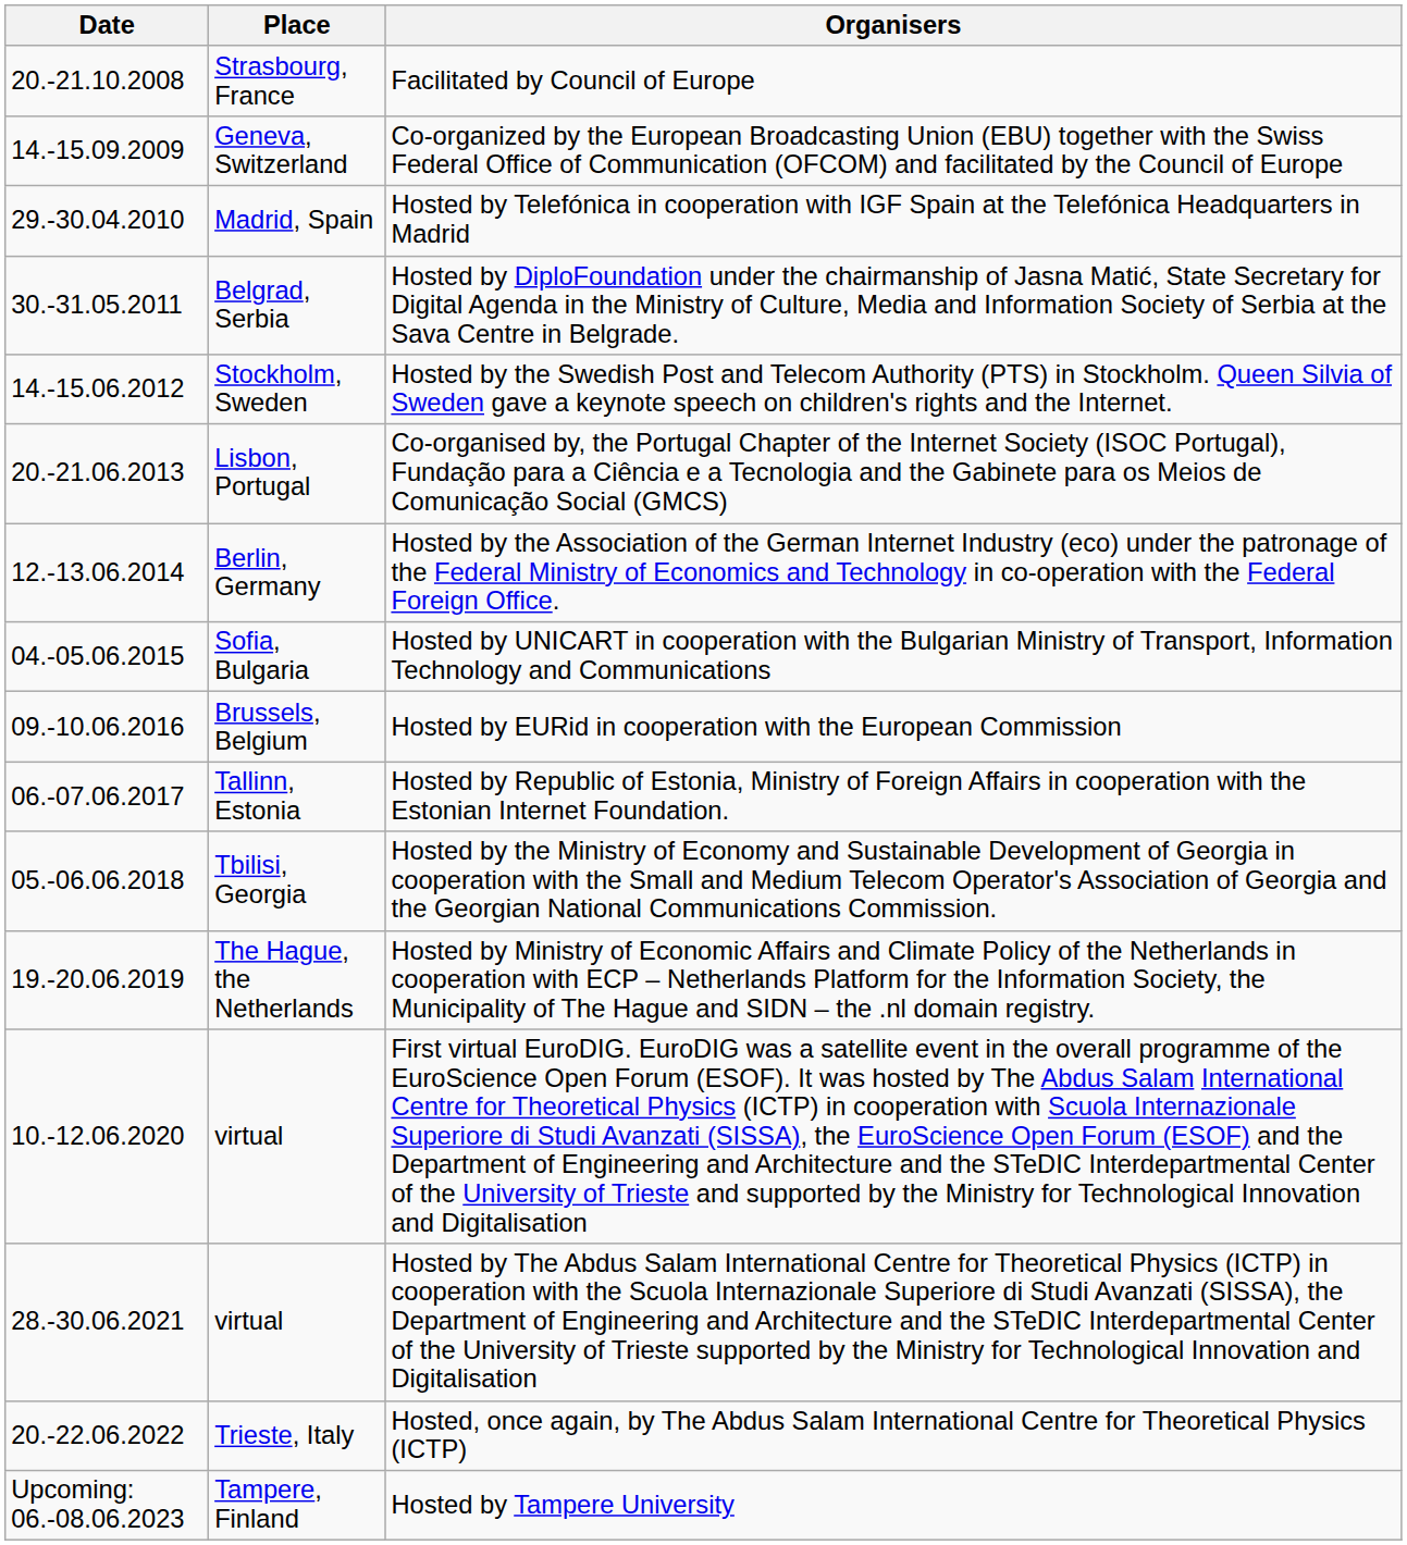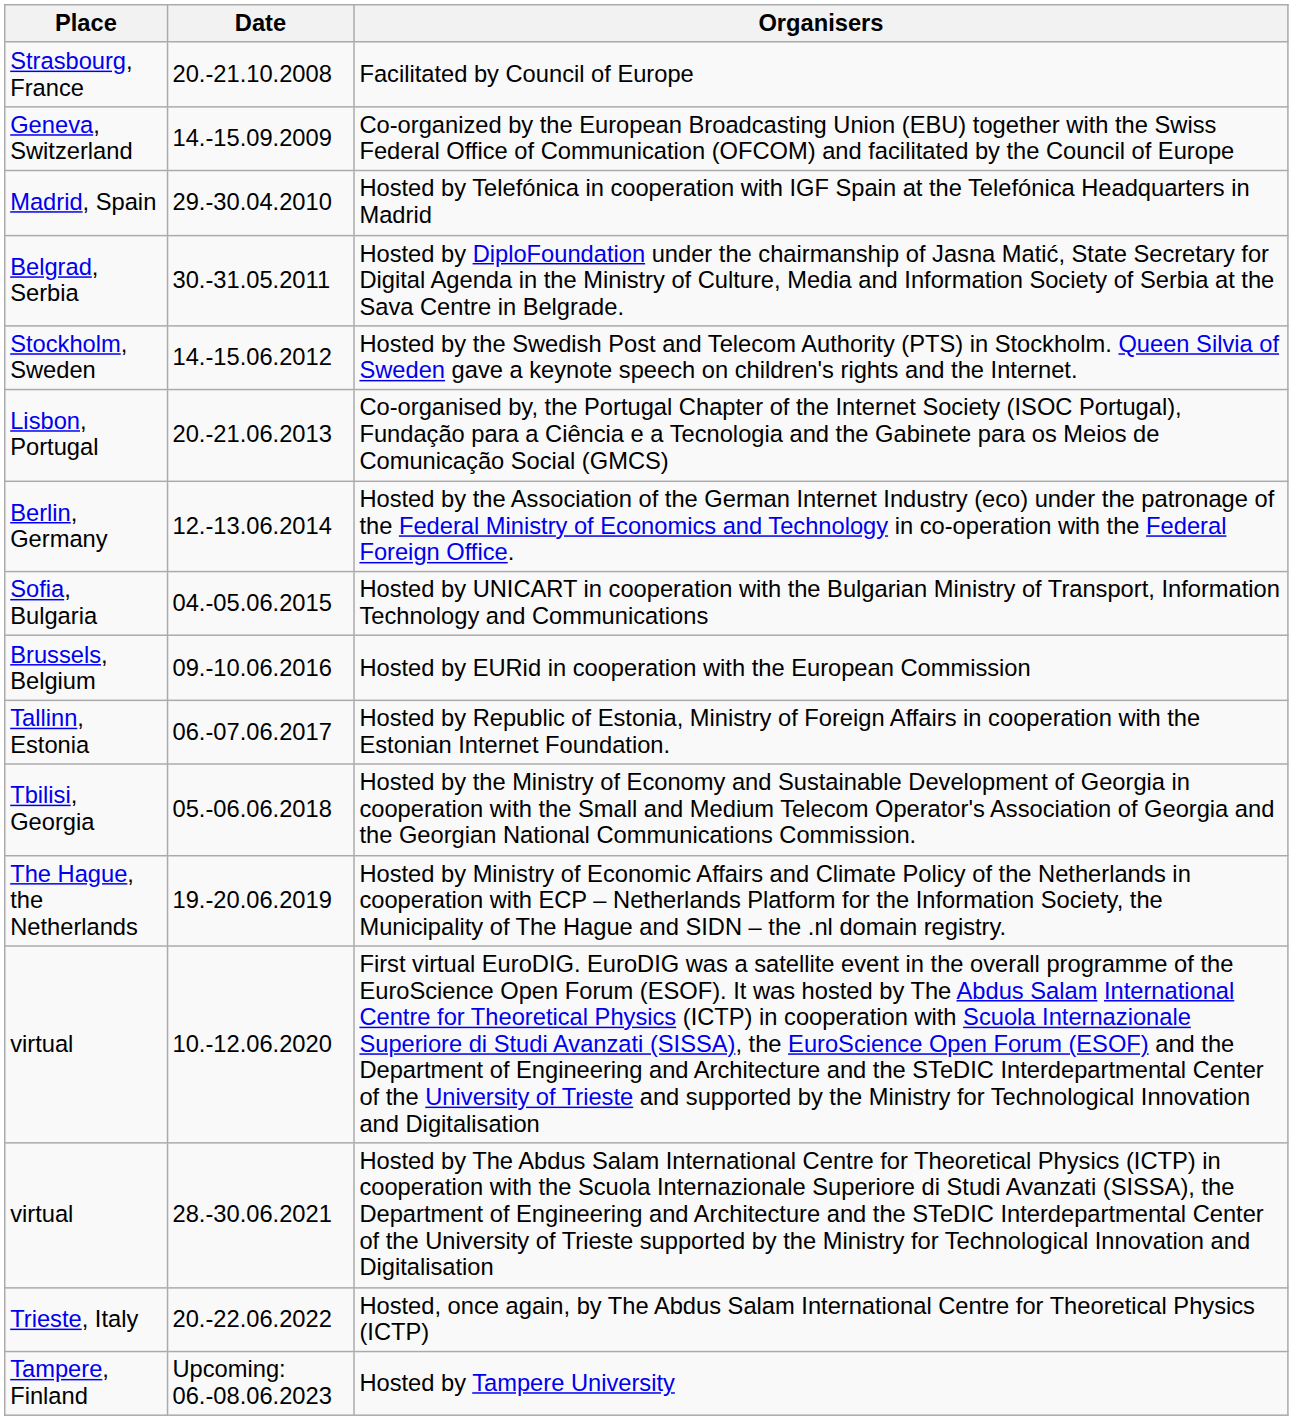 <table class="wikitable">
 <tr>
+<th>Place</th>
 <th>Date</th>
-<th>Place</th>
 <th>Organisers</th>
 </tr>
 <tr>
+<td><a href='#'>Strasbourg</a>, France</td>
 <td>20.-21.10.2008</td>
-<td><a href='#'>Strasbourg</a>, France</td>
 <td>Facilitated by Council of Europe</td>
 </tr>
 <tr>
+<td><a href='#'>Geneva</a>, Switzerland</td>
 <td>14.-15.09.2009</td>
-<td><a href='#'>Geneva</a>, Switzerland</td>
 <td>Co-organized by the European Broadcasting Union (EBU) together with the Swiss Federal Office of Communication (OFCOM) and facilitated by the Council of Europe</td>
 </tr>
 <tr>
+<td><a href='#'>Madrid</a>, Spain</td>
 <td>29.-30.04.2010</td>
-<td><a href='#'>Madrid</a>, Spain</td>
 <td>Hosted by Telefónica in cooperation with IGF Spain at the Telefónica Headquarters in Madrid</td>
 </tr>
 <tr>
+<td><a href='#'>Belgrad</a>, Serbia</td>
 <td>30.-31.05.2011</td>
-<td><a href='#'>Belgrad</a>, Serbia</td>
 <td>Hosted by <a href='#'>DiploFoundation</a> under the chairmanship of Jasna Matić, State Secretary for Digital Agenda in the Ministry of Culture, Media and Information Society of Serbia at the Sava Centre in Belgrade.</td>
 </tr>
 <tr>
+<td><a href='#'>Stockholm</a>, Sweden</td>
 <td>14.-15.06.2012</td>
-<td><a href='#'>Stockholm</a>, Sweden</td>
 <td>Hosted by the Swedish Post and Telecom Authority (PTS) in Stockholm. <a href='#'>Queen Silvia of Sweden</a> gave a keynote speech on children's rights and the Internet.</td>
 </tr>
 <tr>
+<td><a href='#'>Lisbon</a>, Portugal</td>
 <td>20.-21.06.2013</td>
-<td><a href='#'>Lisbon</a>, Portugal</td>
 <td>Co-organised by, the Portugal Chapter of the Internet Society (ISOC Portugal), Fundação para a Ciência e a Tecnologia and the Gabinete para os Meios de Comunicação Social (GMCS)</td>
 </tr>
 <tr>
+<td><a href='#'>Berlin</a>, Germany</td>
 <td>12.-13.06.2014</td>
-<td><a href='#'>Berlin</a>, Germany</td>
 <td>Hosted by the Association of the German Internet Industry (eco) under the patronage of the <a href='#'>Federal Ministry of Economics and Technology</a> in co-operation with the <a href='#'>Federal Foreign Office</a>.</td>
 </tr>
 <tr>
+<td><a href='#'>Sofia</a>, Bulgaria</td>
 <td>04.-05.06.2015</td>
-<td><a href='#'>Sofia</a>, Bulgaria</td>
 <td>Hosted by UNICART in cooperation with the Bulgarian Ministry of Transport, Information Technology and Communications</td>
 </tr>
 <tr>
+<td><a href='#'>Brussels</a>, Belgium</td>
 <td>09.-10.06.2016</td>
-<td><a href='#'>Brussels</a>, Belgium</td>
 <td>Hosted by EURid in cooperation with the European Commission</td>
 </tr>
 <tr>
+<td><a href='#'>Tallinn</a>, Estonia</td>
 <td>06.-07.06.2017</td>
-<td><a href='#'>Tallinn</a>, Estonia</td>
 <td>Hosted by Republic of Estonia, Ministry of Foreign Affairs in cooperation with the Estonian Internet Foundation.</td>
 </tr>
 <tr>
+<td><a href='#'>Tbilisi</a>, Georgia</td>
 <td>05.-06.06.2018</td>
-<td><a href='#'>Tbilisi</a>, Georgia</td>
 <td>Hosted by the Ministry of Economy and Sustainable Development of Georgia in cooperation with the Small and Medium Telecom Operator's Association of Georgia and the Georgian National Communications Commission.</td>
 </tr>
 <tr>
+<td><a href='#'>The Hague</a>, the Netherlands</td>
 <td>19.-20.06.2019</td>
-<td><a href='#'>The Hague</a>, the Netherlands</td>
 <td>Hosted by Ministry of Economic Affairs and Climate Policy of the Netherlands in cooperation with ECP – Netherlands Platform for the Information Society, the Municipality of The Hague and SIDN – the .nl domain registry.</td>
 </tr>
 <tr>
+<td>virtual</td>
 <td>10.-12.06.2020</td>
-<td>virtual</td>
 <td>First virtual EuroDIG. EuroDIG was a satellite event in the overall programme of the EuroScience Open Forum (ESOF). It was hosted by The <a href='#'>Abdus Salam</a> <a href='#'>International Centre for Theoretical Physics</a> (ICTP) in cooperation with <a href='#'>Scuola Internazionale Superiore di Studi Avanzati (SISSA)</a>, the <a href='#'>EuroScience Open Forum (ESOF)</a> and the Department of Engineering and Architecture and the STeDIC Interdepartmental Center of the <a href='#'>University of Trieste</a> and supported by the Ministry for Technological Innovation and Digitalisation</td>
 </tr>
 <tr>
+<td>virtual</td>
 <td>28.-30.06.2021</td>
-<td>virtual</td>
 <td>Hosted by The Abdus Salam International Centre for Theoretical Physics (ICTP) in cooperation with the Scuola Internazionale Superiore di Studi Avanzati (SISSA), the Department of Engineering and Architecture and the STeDIC Interdepartmental Center of the University of Trieste supported by the Ministry for Technological Innovation and Digitalisation</td>
 </tr>
 <tr>
+<td><a href='#'>Trieste</a>, Italy</td>
 <td>20.-22.06.2022</td>
-<td><a href='#'>Trieste</a>, Italy</td>
 <td>Hosted, once again, by The Abdus Salam International Centre for Theoretical Physics (ICTP)</td>
 </tr>
 <tr>
+<td><a href='#'>Tampere</a>, Finland</td>
 <td>Upcoming: 06.-08.06.2023</td>
-<td><a href='#'>Tampere</a>, Finland</td>
 <td>Hosted by <a href='#'>Tampere University</a></td>
 </tr>
 </table>
